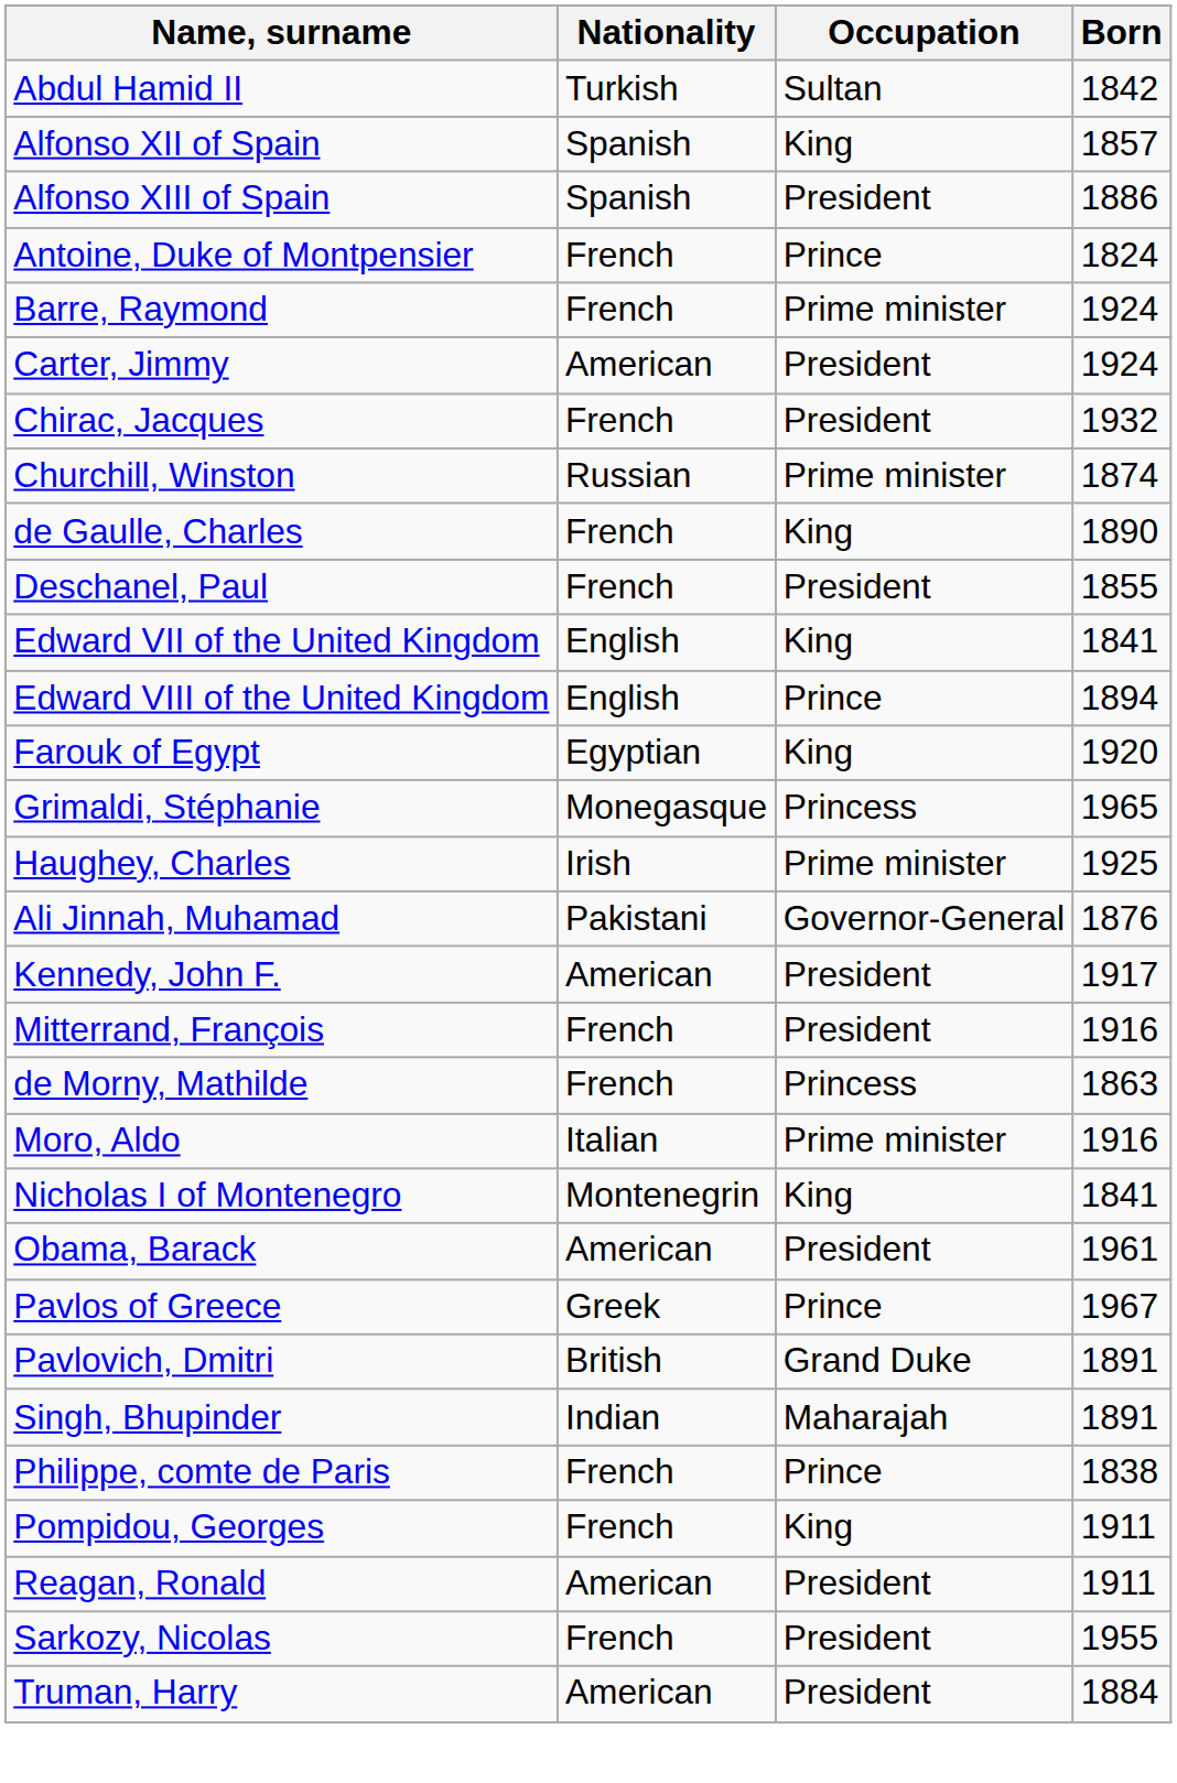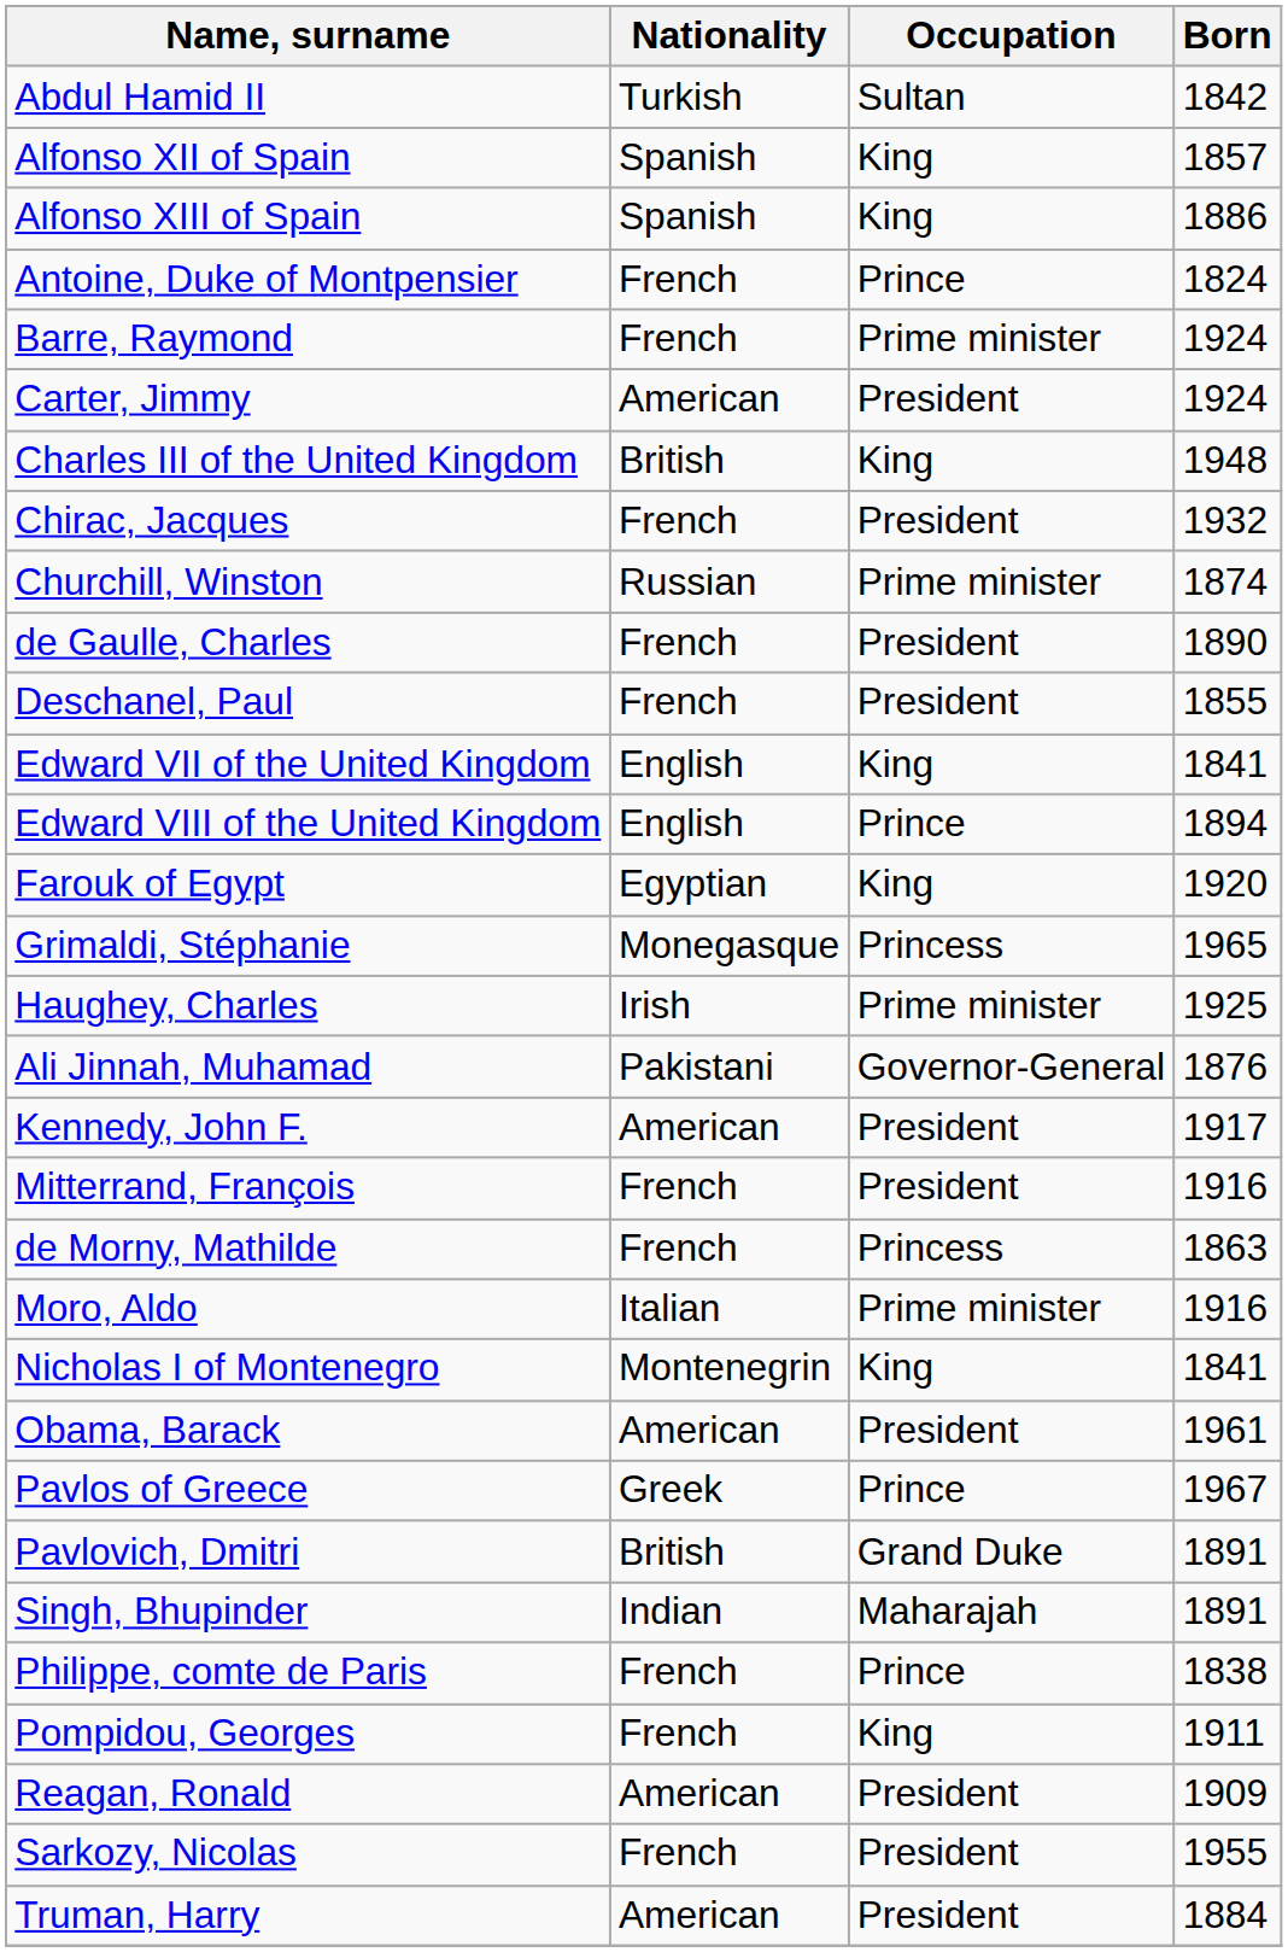 <table class="wikitable sortable">
 <tr>
 <th>Name, surname</th>
 <th>Nationality</th>
 <th>Occupation</th>
 <th>Born</th>
 </tr>
 <tr>
 <td><a href='#'>Abdul Hamid II</a></td>
 <td>Turkish</td>
 <td>Sultan</td>
 <td>1842</td>
 </tr>
 <tr>
 <td><a href='#'>Alfonso XII of Spain</a></td>
 <td>Spanish</td>
 <td>King</td>
 <td>1857</td>
 </tr>
 <tr>
 <td><a href='#'>Alfonso XIII of Spain</a></td>
 <td>Spanish</td>
-<td>President</td>
+<td>King</td>
 <td>1886</td>
 </tr>
 <tr>
 <td><a href='#'>Antoine, Duke of Montpensier</a></td>
 <td>French</td>
 <td>Prince</td>
 <td>1824</td>
 </tr>
 <tr>
 <td><a href='#'>Barre, Raymond</a></td>
 <td>French</td>
 <td>Prime minister</td>
 <td>1924</td>
 </tr>
 <tr>
 <td><a href='#'>Carter, Jimmy</a></td>
 <td>American</td>
 <td>President</td>
 <td>1924</td>
 </tr>
 <tr>
+<td><a href='#'>Charles III of the United Kingdom</a></td>
+<td>British</td>
+<td>King</td>
+<td>1948</td>
+</tr>
+<tr>
 <td><a href='#'>Chirac, Jacques</a></td>
 <td>French</td>
 <td>President</td>
 <td>1932</td>
 </tr>
 <tr>
 <td><a href='#'>Churchill, Winston</a></td>
 <td>Russian</td>
 <td>Prime minister</td>
 <td>1874</td>
 </tr>
 <tr>
 <td><a href='#'>de Gaulle, Charles</a></td>
 <td>French</td>
-<td>King</td>
+<td>President</td>
 <td>1890</td>
 </tr>
 <tr>
 <td><a href='#'>Deschanel, Paul</a></td>
 <td>French</td>
 <td>President</td>
 <td>1855</td>
 </tr>
 <tr>
 <td><a href='#'>Edward VII of the United Kingdom</a></td>
 <td>English</td>
 <td>King</td>
 <td>1841</td>
 </tr>
 <tr>
 <td><a href='#'>Edward VIII of the United Kingdom</a></td>
 <td>English</td>
 <td>Prince</td>
 <td>1894</td>
 </tr>
 <tr>
 <td><a href='#'>Farouk of Egypt</a></td>
 <td>Egyptian</td>
 <td>King</td>
 <td>1920</td>
 </tr>
 <tr>
 <td><a href='#'>Grimaldi, Stéphanie</a></td>
 <td>Monegasque</td>
 <td>Princess</td>
 <td>1965</td>
 </tr>
 <tr>
 <td><a href='#'>Haughey, Charles</a></td>
 <td>Irish</td>
 <td>Prime minister</td>
 <td>1925</td>
 </tr>
 <tr>
 <td><a href='#'>Ali Jinnah, Muhamad</a></td>
 <td>Pakistani</td>
 <td>Governor-General</td>
 <td>1876</td>
 </tr>
 <tr>
 <td><a href='#'>Kennedy, John F.</a></td>
 <td>American</td>
 <td>President</td>
 <td>1917</td>
 </tr>
 <tr>
 <td><a href='#'>Mitterrand, François</a></td>
 <td>French</td>
 <td>President</td>
 <td>1916</td>
 </tr>
 <tr>
 <td><a href='#'>de Morny, Mathilde</a></td>
 <td>French</td>
 <td>Princess</td>
 <td>1863</td>
 </tr>
 <tr>
 <td><a href='#'>Moro, Aldo</a></td>
 <td>Italian</td>
 <td>Prime minister</td>
 <td>1916</td>
 </tr>
 <tr>
 <td><a href='#'>Nicholas I of Montenegro</a></td>
 <td>Montenegrin</td>
 <td>King</td>
 <td>1841</td>
 </tr>
 <tr>
 <td><a href='#'>Obama, Barack</a></td>
 <td>American</td>
 <td>President</td>
 <td>1961</td>
 </tr>
 <tr>
 <td><a href='#'>Pavlos of Greece</a></td>
 <td>Greek</td>
 <td>Prince</td>
 <td>1967</td>
 </tr>
 <tr>
 <td><a href='#'>Pavlovich, Dmitri</a></td>
 <td>British</td>
 <td>Grand Duke</td>
 <td>1891</td>
 </tr>
 <tr>
 <td><a href='#'>Singh, Bhupinder</a></td>
 <td>Indian</td>
 <td>Maharajah</td>
 <td>1891</td>
 </tr>
 <tr>
 <td><a href='#'>Philippe, comte de Paris</a></td>
 <td>French</td>
 <td>Prince</td>
 <td>1838</td>
 </tr>
 <tr>
 <td><a href='#'>Pompidou, Georges</a></td>
 <td>French</td>
 <td>King</td>
 <td>1911</td>
 </tr>
 <tr>
 <td><a href='#'>Reagan, Ronald</a></td>
 <td>American</td>
 <td>President</td>
-<td>1911</td>
+<td>1909</td>
 </tr>
 <tr>
 <td><a href='#'>Sarkozy, Nicolas</a></td>
 <td>French</td>
 <td>President</td>
 <td>1955</td>
 </tr>
 <tr>
 <td><a href='#'>Truman, Harry</a></td>
 <td>American</td>
 <td>President</td>
 <td>1884</td>
 </tr>
 <tr>
 </tr>
 </table>
